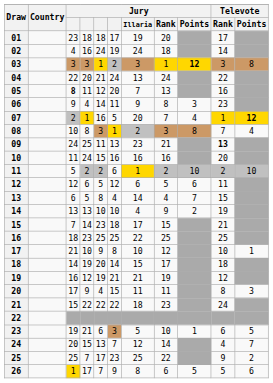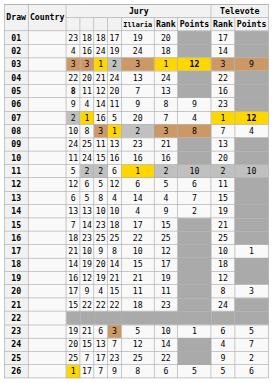 <table class="sortable wikitable collapsible plainrowheaders" style="text-align:center;">
 <tr>
 </tr>
 <tr>
 <th scope="col" rowspan="2">Draw</th>
 <th scope="col" rowspan="2">Country</th>
 <th scope="col" colspan="7">Jury</th>
 <th scope="col" colspan="2">Televote</th>
 </tr>
 <tr>
 <th scope="col"><small></small></th>
 <th scope="col"><small></small></th>
 <th scope="col"><small></small></th>
 <th scope="col"><small></small></th>
 <th scope="col"><small>Illaria</small></th>
 <th scope="col">Rank</th>
 <th scope="col">Points</th>
 <th scope="col">Rank</th>
 <th scope="col">Points</th>
 </tr>
 <tr>
 <th scope="row" style="text-align:center;">01</th>
 <td style="text-align:left;"></td>
 <td>23</td>
 <td>18</td>
 <td>18</td>
 <td>17</td>
 <td>19</td>
 <td>20</td>
 <td style="background:#AAAAAA;"></td>
 <td>17</td>
 <td style="background:#AAAAAA;"></td>
 </tr>
 <tr>
 <th scope="row" style="text-align:center;">02</th>
 <td style="text-align:left;"></td>
 <td>4</td>
 <td>16</td>
 <td>24</td>
 <td>19</td>
 <td>24</td>
 <td>18</td>
 <td style="background:#AAAAAA;"></td>
 <td>14</td>
 <td style="background:#AAAAAA;"></td>
 </tr>
 <tr>
 <th scope="row" style="text-align:center;">03</th>
 <td style="text-align:left;"></td>
 <td style="background:#CC9966;">3</td>
 <td style="background:#CC9966;">3</td>
 <td style="background:gold;">1</td>
 <td style="background:silver;">2</td>
 <td style="background:#CC9966;">3</td>
 <td style="background:gold;">1</td>
 <td style="background:gold;"><strong>12</strong></td>
 <td style="background:#CC9966;">3</td>
-<td style="background:#CC9966;">8</td>
+<td style="background:#CC9966;">9</td>
 </tr>
 <tr>
 <th scope="row" style="text-align:center;">04</th>
 <td style="text-align:left;"></td>
 <td>22</td>
 <td>20</td>
 <td>21</td>
 <td>24</td>
 <td>13</td>
 <td>24</td>
 <td style="background:#AAAAAA;"></td>
 <td>22</td>
 <td style="background:#AAAAAA;"></td>
 </tr>
 <tr>
 <th scope="row" style="text-align:center;">05</th>
 <td style="text-align:left;"></td>
 <td><strong>8</strong></td>
 <td>11</td>
 <td>12</td>
 <td>20</td>
 <td>7</td>
 <td>13</td>
 <td style="background:#AAAAAA;"></td>
 <td>16</td>
 <td style="background:#AAAAAA;"></td>
 </tr>
 <tr>
 <th scope="row" style="text-align:center;">06</th>
 <td style="text-align:left;"></td>
 <td>9</td>
 <td>4</td>
 <td>14</td>
 <td>11</td>
 <td>9</td>
 <td>8</td>
-<td>3</td>
+<td>9</td>
 <td>23</td>
 <td style="background:#AAAAAA;"></td>
 </tr>
 <tr>
 <th scope="row" style="text-align:center;">07</th>
 <td style="text-align:left;"></td>
 <td style="background:silver;">2</td>
 <td style="background:gold;">1</td>
 <td>16</td>
 <td>5</td>
 <td>20</td>
 <td>7</td>
 <td>4</td>
 <td style="background:gold;">1</td>
 <td style="background:gold;"><strong>12</strong></td>
 </tr>
 <tr>
 <th scope="row" style="text-align:center;">08</th>
 <td style="text-align:left;"></td>
 <td>10</td>
 <td>8</td>
 <td style="background:#CC9966;">3</td>
 <td style="background:gold;">1</td>
 <td style="background:silver;">2</td>
 <td style="background:#CC9966;">3</td>
 <td style="background:#CC9966;">8</td>
 <td>7</td>
 <td>4</td>
 </tr>
 <tr>
 <th scope="row" style="text-align:center;">09</th>
 <td style="text-align:left;"></td>
 <td>24</td>
 <td>25</td>
 <td>11</td>
 <td>13</td>
 <td>23</td>
 <td>21</td>
 <td style="background:#AAAAAA;"></td>
-<td><strong>13</strong></td>
+<td>13</td>
 <td style="background:#AAAAAA;"></td>
 </tr>
 <tr>
 <th scope="row" style="text-align:center;">10</th>
 <td style="text-align:left;"></td>
 <td>11</td>
 <td>24</td>
 <td>15</td>
 <td>16</td>
 <td>16</td>
 <td>16</td>
 <td style="background:#AAAAAA;"></td>
 <td>20</td>
 <td style="background:#AAAAAA;"></td>
 </tr>
 <tr>
 <th scope="row" style="text-align:center;">11</th>
 <td style="text-align:left;"></td>
 <td>5</td>
 <td style="background:silver;">2</td>
 <td style="background:silver;">2</td>
 <td>6</td>
 <td style="background:gold;">1</td>
 <td style="background:silver;">2</td>
 <td style="background:silver;">10</td>
 <td style="background:silver;">2</td>
 <td style="background:silver;">10</td>
 </tr>
 <tr>
 <th scope="row" style="text-align:center;">12</th>
 <td style="text-align:left;"></td>
 <td>12</td>
 <td>6</td>
 <td>5</td>
 <td>12</td>
 <td>6</td>
 <td>5</td>
 <td>6</td>
 <td>11</td>
 <td style="background:#AAAAAA;"></td>
 </tr>
 <tr>
 <th scope="row" style="text-align:center;">13</th>
 <td style="text-align:left;"></td>
 <td>6</td>
 <td>5</td>
 <td>8</td>
 <td>4</td>
 <td>14</td>
 <td>4</td>
 <td>7</td>
 <td>15</td>
 <td style="background:#AAAAAA;"></td>
 </tr>
 <tr>
 <th scope="row" style="text-align:center;">14</th>
 <td style="text-align:left;"></td>
 <td>13</td>
 <td>13</td>
 <td>10</td>
 <td>10</td>
 <td>4</td>
 <td>9</td>
 <td>2</td>
 <td>19</td>
 <td style="background:#AAAAAA;"></td>
 </tr>
 <tr>
 <th scope="row" style="text-align:center;">15</th>
 <td style="text-align:left;"></td>
 <td>7</td>
 <td>14</td>
 <td>23</td>
 <td>18</td>
 <td>17</td>
 <td>15</td>
 <td style="background:#AAAAAA;"></td>
 <td>21</td>
 <td style="background:#AAAAAA;"></td>
 </tr>
 <tr>
 <th scope="row" style="text-align:center;">16</th>
 <td style="text-align:left;"></td>
 <td>18</td>
 <td>23</td>
 <td>25</td>
 <td>25</td>
 <td>22</td>
 <td>25</td>
 <td style="background:#AAAAAA;"></td>
 <td>25</td>
 <td style="background:#AAAAAA;"></td>
 </tr>
 <tr>
 <th scope="row" style="text-align:center;">17</th>
 <td style="text-align:left;"></td>
 <td>21</td>
 <td>10</td>
 <td>9</td>
 <td>8</td>
 <td>10</td>
 <td>12</td>
 <td style="background:#AAAAAA;"></td>
 <td>10</td>
 <td>1</td>
 </tr>
 <tr>
 <th scope="row" style="text-align:center;">18</th>
 <td style="text-align:left;"></td>
 <td>14</td>
 <td>19</td>
 <td>20</td>
 <td>14</td>
 <td>15</td>
 <td>17</td>
 <td style="background:#AAAAAA;"></td>
 <td>18</td>
 <td style="background:#AAAAAA;"></td>
 </tr>
 <tr>
 <th scope="row" style="text-align:center;">19</th>
 <td style="text-align:left;"></td>
 <td>16</td>
 <td>12</td>
 <td>19</td>
 <td>21</td>
 <td>21</td>
 <td>19</td>
 <td style="background:#AAAAAA;"></td>
 <td>12</td>
 <td style="background:#AAAAAA;"></td>
 </tr>
 <tr>
 <th scope="row" style="text-align:center;">20</th>
 <td style="text-align:left;"></td>
 <td>17</td>
 <td>9</td>
 <td>4</td>
 <td>15</td>
 <td>11</td>
 <td>11</td>
 <td style="background:#AAAAAA;"></td>
 <td>8</td>
 <td>3</td>
 </tr>
 <tr>
 <th scope="row" style="text-align:center;">21</th>
 <td style="text-align:left;"></td>
 <td>15</td>
 <td>22</td>
 <td>22</td>
 <td>22</td>
 <td>18</td>
 <td>23</td>
 <td style="background:#AAAAAA;"></td>
 <td>24</td>
 <td style="background:#AAAAAA;"></td>
 </tr>
 <tr class="sortbottom">
 <th scope="row" style="text-align:center;">22</th>
 <td style="text-align:left;"></td>
 <td style="background:#AAAAAA;"></td>
 <td style="background:#AAAAAA;"></td>
 <td style="background:#AAAAAA;"></td>
 <td style="background:#AAAAAA;"></td>
 <td style="background:#AAAAAA;"></td>
 <td style="background:#AAAAAA;"></td>
 <td style="background:#AAAAAA;"></td>
 <td style="background:#AAAAAA;"></td>
 <td style="background:#AAAAAA;"></td>
 </tr>
 <tr>
 <th scope="row" style="text-align:center;">23</th>
 <td style="text-align:left;"></td>
 <td>19</td>
 <td>21</td>
 <td>6</td>
 <td style="background:#CC9966;">3</td>
 <td>5</td>
 <td>10</td>
 <td>1</td>
 <td>6</td>
 <td>5</td>
 </tr>
 <tr>
 <th scope="row" style="text-align:center;">24</th>
 <td style="text-align:left;"></td>
 <td>20</td>
 <td>15</td>
 <td>13</td>
 <td>7</td>
 <td>12</td>
 <td>14</td>
 <td style="background:#AAAAAA;"></td>
 <td>4</td>
 <td>7</td>
 </tr>
 <tr>
 <th scope="row" style="text-align:center;">25</th>
 <td style="text-align:left;"></td>
 <td>25</td>
 <td>7</td>
 <td>17</td>
 <td>23</td>
 <td>25</td>
 <td>22</td>
 <td style="background:#AAAAAA;"></td>
 <td>9</td>
 <td>2</td>
 </tr>
 <tr>
 <th scope="row" style="text-align:center;">26</th>
 <td style="text-align:left;"></td>
 <td style="background:gold;">1</td>
 <td>17</td>
 <td>7</td>
 <td>9</td>
 <td>8</td>
 <td>6</td>
 <td>5</td>
 <td>5</td>
 <td>6</td>
 </tr>
 </table>
